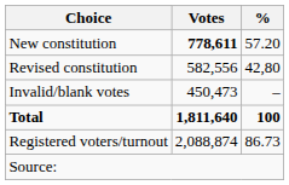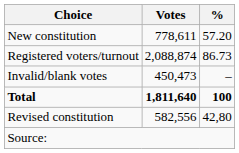 <table class=wikitable style=text-align:right>
 <tr>
 <th>Choice</th>
 <th>Votes</th>
 <th>%</th>
 </tr>
 <tr>
 <td align=left>New constitution</td>
-<td><strong>778,611</strong></td>
+<td>778,611</td>
 <td>57.20</td>
 </tr>
 <tr>
-<td align=left>Revised constitution</td>
-<td>582,556</td>
-<td>42,80</td>
+<td align=left>Registered voters/turnout</td>
+<td>2,088,874</td>
+<td>86.73</td>
 </tr>
 <tr>
 <td align=left>Invalid/blank votes</td>
 <td>450,473</td>
 <td>–</td>
 </tr>
 <tr>
 <td align=left><strong>Total</strong></td>
 <td><strong>1,811,640</strong></td>
 <td><strong>100</strong></td>
 </tr>
 <tr>
-<td align=left>Registered voters/turnout</td>
-<td>2,088,874</td>
-<td>86.73</td>
+<td align=left>Revised constitution</td>
+<td>582,556</td>
+<td>42,80</td>
 </tr>
 <tr>
 <td align=left colspan=3>Source: </td>
 </tr>
 </table>
